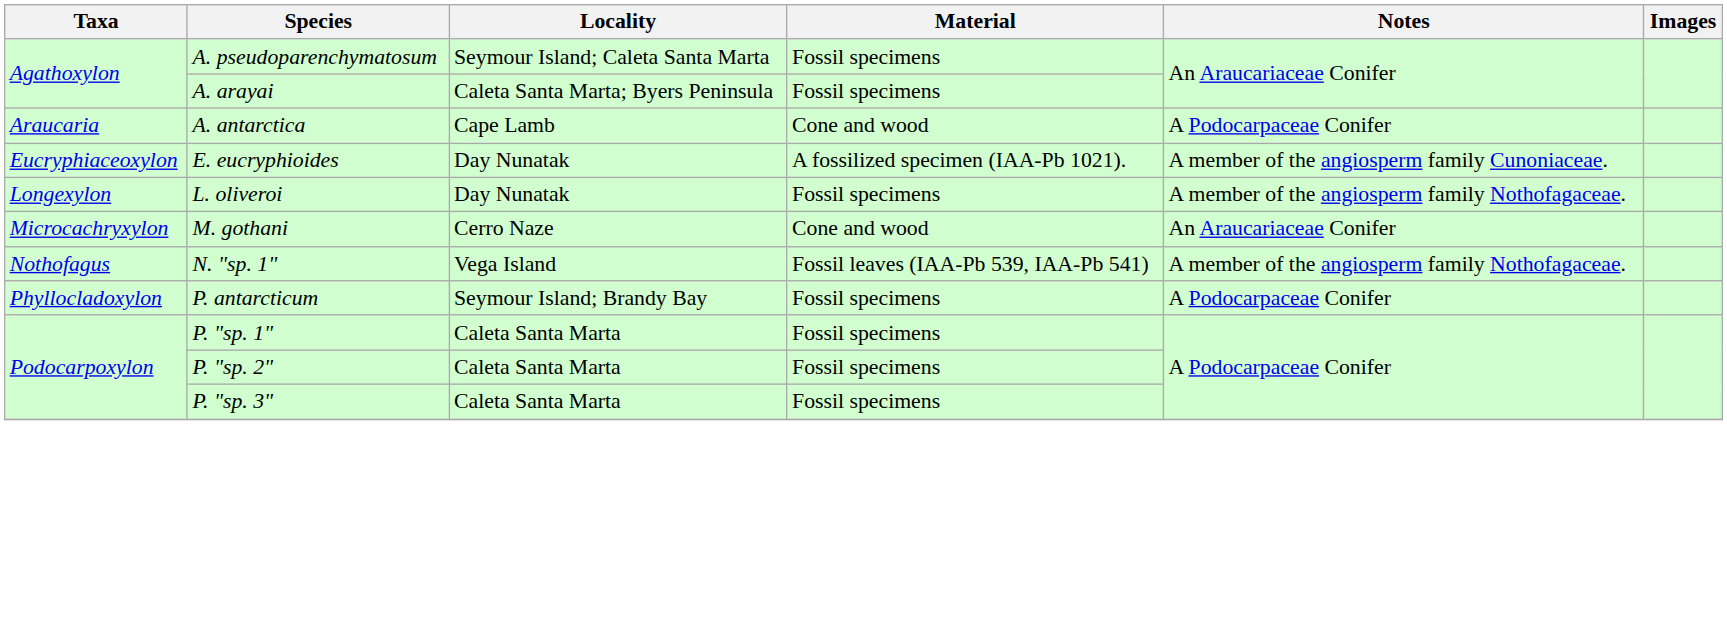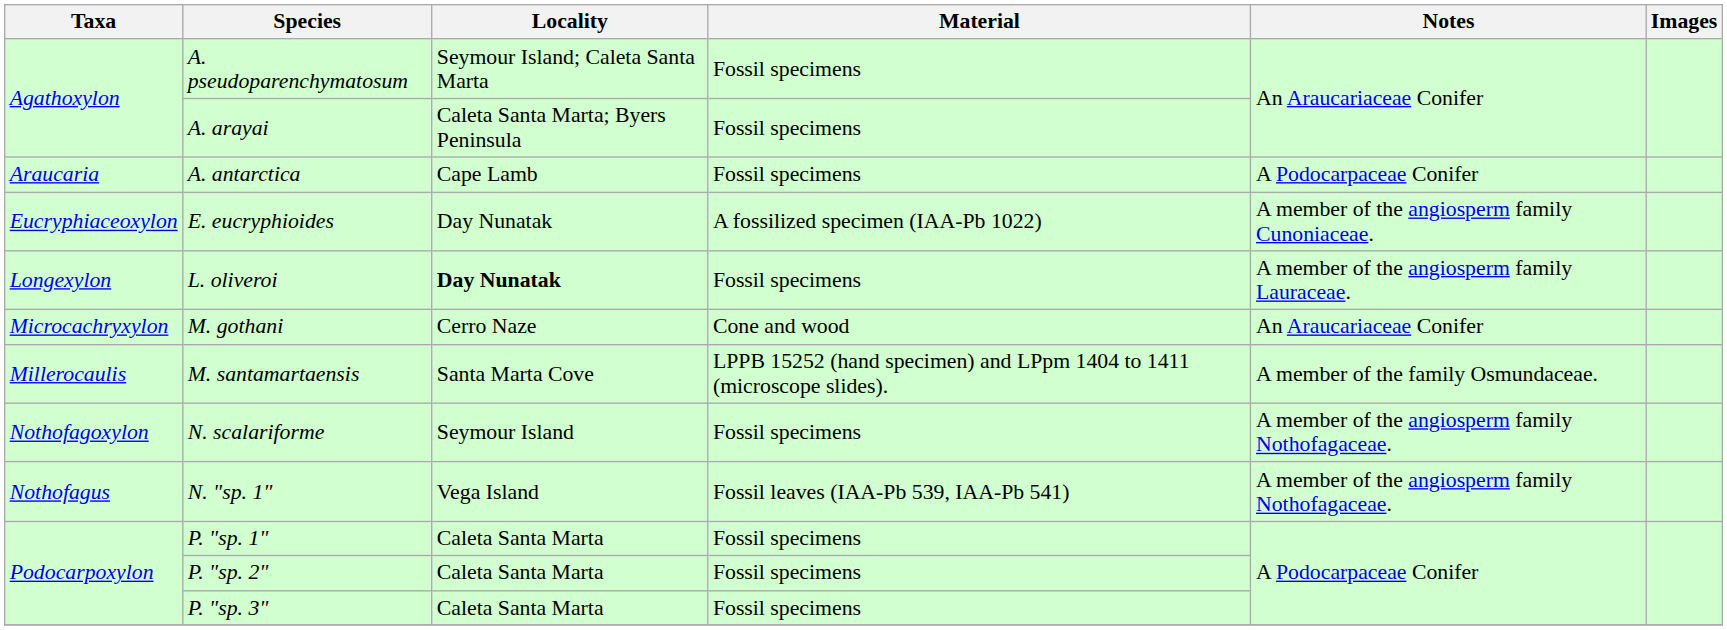 <table class="wikitable sortable" align="center" width="100%">
 <tr>
 <th>Taxa</th>
 <th>Species</th>
 <th>Locality</th>
 <th>Material</th>
 <th>Notes</th>
 <th>Images</th>
 </tr>
 <tr style="background:#D1FFCF;">
 <td rowspan="2"><em><a href='#'>Agathoxylon</a></em></td>
 <td><em>A. pseudoparenchymatosum</em></td>
 <td>Seymour Island; Caleta Santa Marta</td>
 <td>Fossil specimens</td>
 <td rowspan="2">An <a href='#'>Araucariaceae</a> Conifer</td>
 <td rowspan="2"></td>
 </tr>
 <tr style="background:#D1FFCF;">
 <td><em>A. arayai</em></td>
 <td>Caleta Santa Marta; Byers Peninsula</td>
 <td>Fossil specimens</td>
 </tr>
 <tr style="background:#D1FFCF;">
 <td><em><a href='#'>Araucaria</a></em></td>
 <td><em>A. antarctica</em></td>
 <td>Cape Lamb</td>
-<td>Cone and wood</td>
+<td>Fossil specimens</td>
 <td>A <a href='#'>Podocarpaceae</a> Conifer</td>
 <td></td>
 </tr>
 <tr style="background:#D1FFCF;">
 <td><em><a href='#'>Eucryphiaceoxylon</a></em></td>
 <td><em>E. eucryphioides</em></td>
 <td>Day Nunatak</td>
-<td>A fossilized specimen (IAA-Pb 1021).</td>
+<td>A fossilized specimen (IAA-Pb 1022)</td>
 <td>A member of the <a href='#'>angiosperm</a> family <a href='#'>Cunoniaceae</a>.</td>
 <td></td>
 </tr>
 <tr style="background:#D1FFCF;">
 <td><em><a href='#'>Longexylon</a></em></td>
 <td><em>L. oliveroi</em></td>
-<td>Day Nunatak</td>
+<td><strong>Day Nunatak</strong></td>
 <td>Fossil specimens</td>
-<td>A member of the <a href='#'>angiosperm</a> family <a href='#'>Nothofagaceae</a>.</td>
+<td>A member of the <a href='#'>angiosperm</a> family <a href='#'>Lauraceae</a>.</td>
 <td></td>
 </tr>
 <tr style="background:#D1FFCF;">
 <td><em><a href='#'>Microcachryxylon</a></em></td>
 <td><em>M. gothani</em></td>
 <td>Cerro Naze</td>
 <td>Cone and wood</td>
 <td>An <a href='#'>Araucariaceae</a> Conifer</td>
 <td></td>
 </tr>
 <tr style="background:#D1FFCF;">
+<td><em><a href='#'>Millerocaulis</a></em></td>
+<td><em>M. santamartaensis</em></td>
+<td>Santa Marta Cove</td>
+<td>LPPB 15252 (hand specimen) and LPpm 1404 to 1411 (microscope slides).</td>
+<td>A member of the family Osmundaceae.</td>
+<td></td>
+</tr>
+<tr style="background:#D1FFCF;">
+<td><em><a href='#'>Nothofagoxylon</a></em></td>
+<td><em>N. scalariforme</em></td>
+<td>Seymour Island</td>
+<td>Fossil specimens</td>
+<td>A member of the <a href='#'>angiosperm</a> family <a href='#'>Nothofagaceae</a>.</td>
+<td></td>
+</tr>
+<tr style="background:#D1FFCF;">
 <td><em><a href='#'>Nothofagus</a></em></td>
 <td><em>N. "sp. 1"</em></td>
 <td>Vega Island</td>
 <td>Fossil leaves (IAA-Pb 539, IAA-Pb 541)</td>
 <td>A member of the <a href='#'>angiosperm</a> family <a href='#'>Nothofagaceae</a>.</td>
-<td></td>
-</tr>
-<tr style="background:#D1FFCF;">
-<td><em><a href='#'>Phyllocladoxylon</a></em></td>
-<td><em>P. antarcticum</em></td>
-<td>Seymour Island; Brandy Bay</td>
-<td>Fossil specimens</td>
-<td>A <a href='#'>Podocarpaceae</a> Conifer</td>
 <td></td>
 </tr>
 <tr style="background:#D1FFCF;">
 <td rowspan="3"><em><a href='#'>Podocarpoxylon</a></em></td>
 <td><em>P. "sp. 1"</em></td>
 <td>Caleta Santa Marta</td>
 <td>Fossil specimens</td>
 <td rowspan="3">A <a href='#'>Podocarpaceae</a> Conifer</td>
 <td rowspan="3"></td>
 </tr>
 <tr style="background:#D1FFCF;">
 <td><em>P. "sp. 2"</em></td>
 <td>Caleta Santa Marta</td>
 <td>Fossil specimens</td>
 </tr>
 <tr style="background:#D1FFCF;">
 <td><em>P. "sp. 3"</em></td>
 <td>Caleta Santa Marta</td>
 <td>Fossil specimens</td>
 </tr>
 <tr>
 </tr>
 </table>
